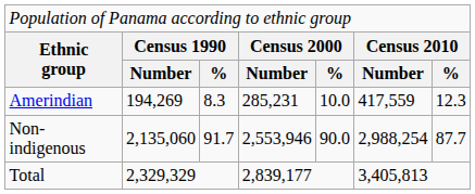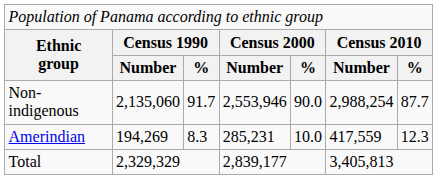 <table class="sort wikitable sortable" style="float:right; style="font-size: 95%">
 <tr>
 <td colspan=7><em>Population of Panama according to ethnic group </em></td>
 </tr>
 <tr bgcolor="#e0e0e0">
 <th width="100pt" rowspan="2">Ethnic<br>group</th>
 <th colspan="2">Census 1990</th>
 <th colspan="2">Census 2000</th>
 <th colspan="2">Census 2010</th>
 </tr>
 <tr bgcolor="#e0e0e0">
 <th>Number</th>
 <th>%</th>
 <th>Number</th>
 <th>%</th>
 <th>Number</th>
 <th>%</th>
 </tr>
 <tr>
+<td align=left>Non-indigenous</td>
+<td>2,135,060</td>
+<td>91.7</td>
+<td>2,553,946</td>
+<td>90.0</td>
+<td>2,988,254</td>
+<td>87.7</td>
+</tr>
+<tr>
 <td align=left><a href='#'>Amerindian</a></td>
 <td>194,269</td>
 <td>8.3</td>
 <td>285,231</td>
 <td>10.0</td>
 <td>417,559</td>
 <td>12.3</td>
 </tr>
 <tr>
-<td align=left>Non-indigenous</td>
-<td>2,135,060</td>
-<td>91.7</td>
-<td>2,553,946</td>
-<td>90.0</td>
-<td>2,988,254</td>
-<td>87.7</td>
-</tr>
-<tr>
 <td>Total</td>
 <td colspan="2">2,329,329</td>
 <td colspan="2">2,839,177</td>
 <td colspan="2">3,405,813</td>
 </tr>
 </table>
